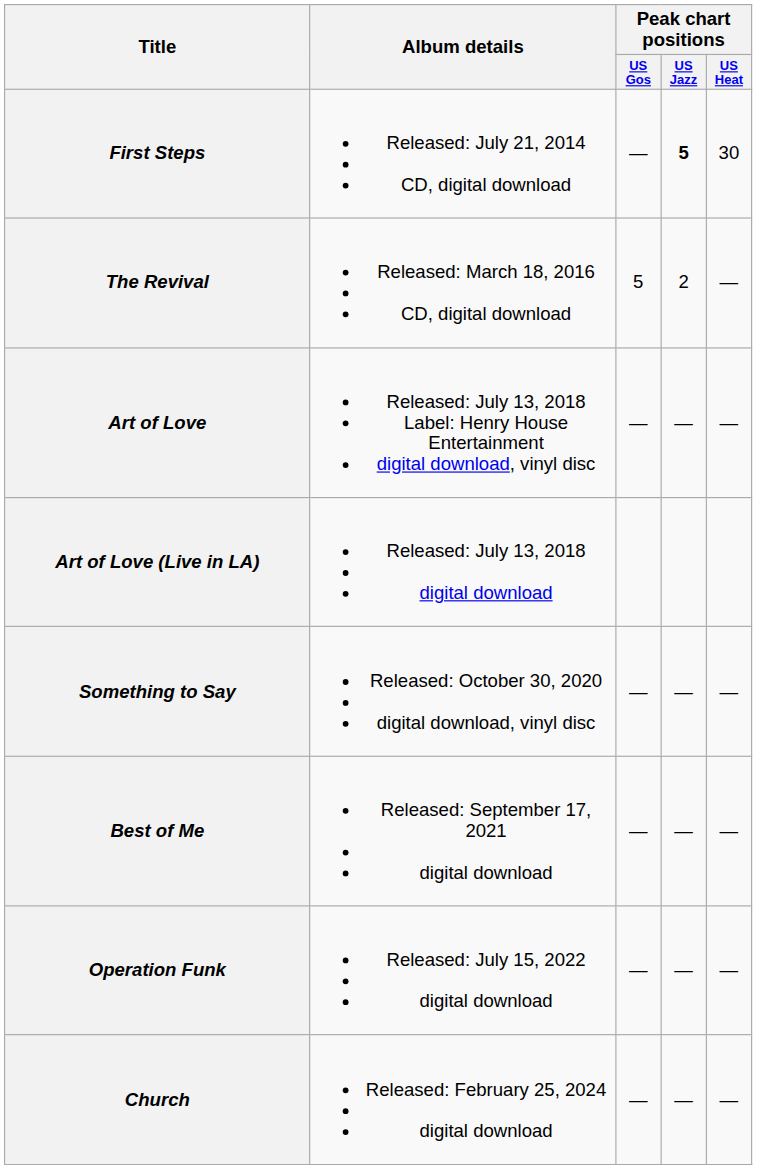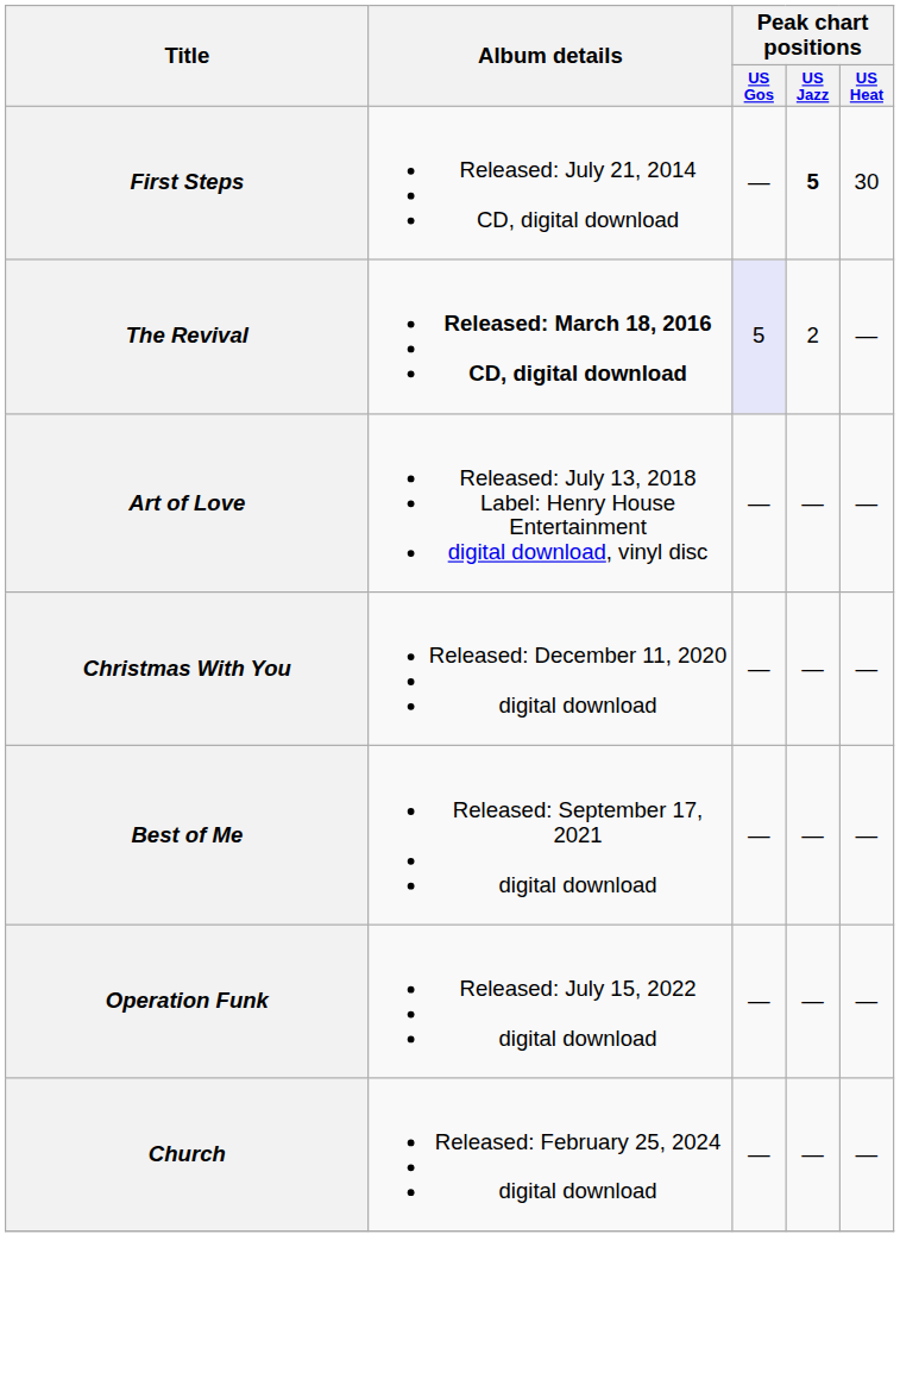 <table class="wikitable plainrowheaders" style="text-align:center;">
 <tr>
 <th rowspan="2" scope="col" style="width:16em;">Title</th>
 <th rowspan="2" scope="col" style="width:16em;">Album details</th>
 <th colspan="3" scope="col">Peak chart positions</th>
 </tr>
 <tr>
 <th style="width:3em; font-size:70%"><a href='#'>US<br>Gos</a></th>
 <th style="width:3em; font-size:70%"><a href='#'>US<br>Jazz</a></th>
 <th style="width:3em; font-size:70%"><a href='#'>US<br>Heat</a></th>
 </tr>
 <tr>
 <th scope="row"><em>First Steps</em></th>
 <td><br><ul><li>Released: July 21, 2014</li><li></li><li>CD, digital download</li></ul></td>
 <td>—</td>
 <td><strong>5</strong></td>
 <td>30</td>
 </tr>
 <tr>
 <th scope="row"><em>The Revival</em></th>
-<td><br><ul><li>Released: March 18, 2016</li><li></li><li>CD, digital download</li></ul></td>
-<td>5</td>
+<td><strong><br><ul><li>Released: March 18, 2016</li><li></li><li>CD, digital download</li></ul></strong></td>
+<td style="background: lavender;">5</td>
 <td>2</td>
 <td>—</td>
 </tr>
 <tr>
 <th scope="row"><em>Art of Love</em></th>
 <td><br><ul><li>Released: July 13, 2018</li><li>Label: Henry House Entertainment</li><li><a href='#'>digital download</a>, vinyl disc</li></ul></td>
 <td>—</td>
 <td>—</td>
 <td>—</td>
 </tr>
 <tr>
-<th scope="row"><em>Art of Love (Live in LA)</em></th>
-<td><br><ul><li>Released: July 13, 2018</li><li></li><li><a href='#'>digital download</a></li></ul></td>
-<td></td>
-<td></td>
-<td></td>
-</tr>
-<tr>
-<th scope="row"><em>Something to Say</em></th>
-<td><br><ul><li>Released: October 30, 2020</li><li></li><li>digital download, vinyl disc</li></ul></td>
+<th scope="row"><em>Christmas With You</em></th>
+<td><br><ul><li>Released: December 11, 2020</li><li></li><li>digital download</li></ul></td>
 <td>—</td>
 <td>—</td>
 <td>—</td>
 </tr>
 <tr>
 <th scope="row"><em>Best of Me</em></th>
 <td><br><ul><li>Released: September 17, 2021</li><li></li><li>digital download</li></ul></td>
 <td>—</td>
 <td>—</td>
 <td>—</td>
 </tr>
 <tr>
 <th scope="row"><em>Operation Funk</em></th>
 <td><br><ul><li>Released: July 15, 2022</li><li></li><li>digital download</li></ul></td>
 <td>—</td>
 <td>—</td>
 <td>—</td>
 </tr>
 <tr>
 <th scope="row"><em>Church</em></th>
 <td><br><ul><li>Released: February 25, 2024</li><li></li><li>digital download</li></ul></td>
 <td>—</td>
 <td>—</td>
 <td>—</td>
 </tr>
 <tr>
 </tr>
 </table>
